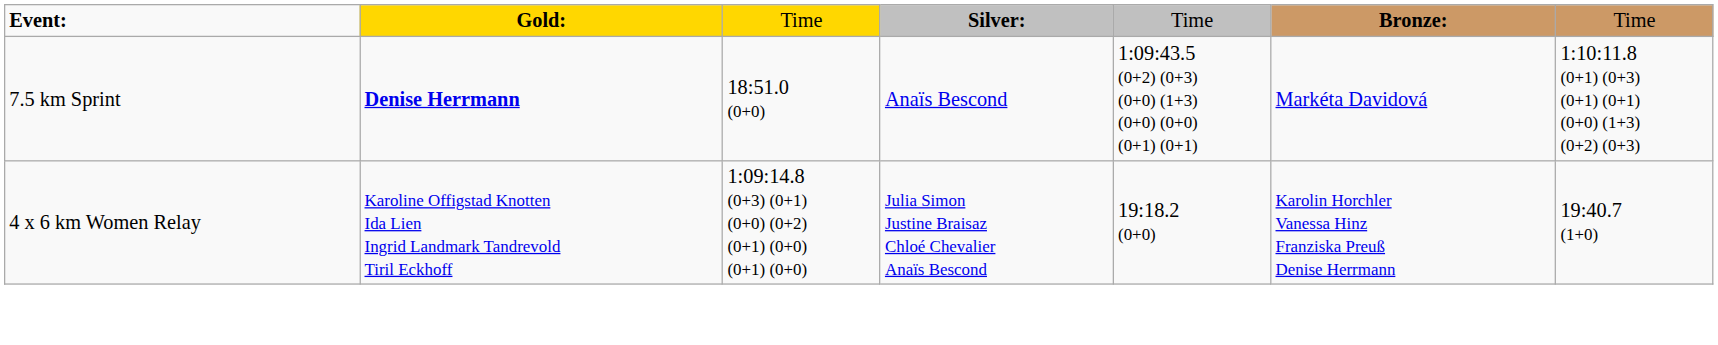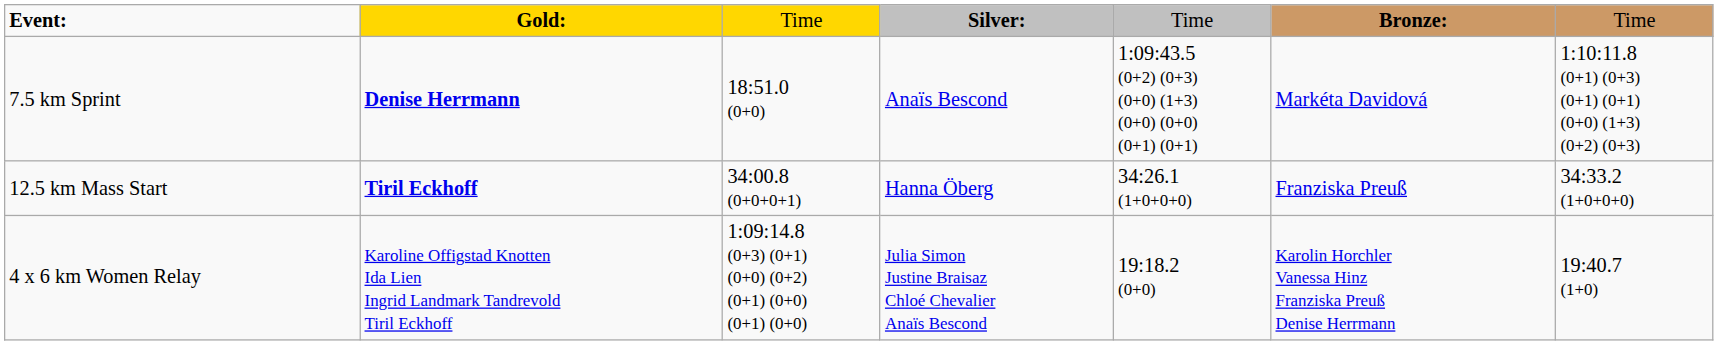 <table class="wikitable" width=85%>
 <tr>
 <td><strong>Event:</strong></td>
 <td style="text-align:center;background-color:gold;"><strong>Gold:</strong></td>
 <td style="text-align:center;background-color:gold;">Time</td>
 <td style="text-align:center;background-color:silver;"><strong>Silver:</strong></td>
 <td style="text-align:center;background-color:silver;">Time</td>
 <td style="text-align:center;background-color:#CC9966;"><strong>Bronze:</strong></td>
 <td style="text-align:center;background-color:#CC9966;">Time</td>
 </tr>
 <tr>
 <td>7.5 km Sprint</td>
 <td><strong><a href='#'>Denise Herrmann</a></strong><br><small></small></td>
 <td>18:51.0<br><small>(0+0)</small></td>
 <td><a href='#'>Anaïs Bescond</a><br><small></small></td>
 <td>1:09:43.5<br><small>(0+2) (0+3)<br>(0+0) (1+3)<br>(0+0) (0+0)<br>(0+1) (0+1)</small></td>
 <td><a href='#'>Markéta Davidová</a><br><small></small></td>
 <td>1:10:11.8<br><small>(0+1) (0+3)<br>(0+1) (0+1)<br>(0+0) (1+3)<br>(0+2) (0+3)</small></td>
 </tr>
 <tr>
+<td>12.5 km Mass Start</td>
+<td><strong><a href='#'>Tiril Eckhoff</a></strong><br><small></small></td>
+<td>34:00.8<br><small>(0+0+0+1)</small></td>
+<td><a href='#'>Hanna Öberg</a><br><small></small></td>
+<td>34:26.1<br><small>(1+0+0+0)</small></td>
+<td><a href='#'>Franziska Preuß</a><br><small></small></td>
+<td>34:33.2<br><small>(1+0+0+0)</small></td>
+</tr>
+<tr>
 <td>4 x 6 km Women Relay</td>
 <td><strong></strong><br><small><a href='#'>Karoline Offigstad Knotten</a><br><a href='#'>Ida Lien</a><br><a href='#'>Ingrid Landmark Tandrevold</a><br><a href='#'>Tiril Eckhoff</a></small></td>
 <td>1:09:14.8<br><small>(0+3) (0+1)<br>(0+0) (0+2)<br>(0+1) (0+0)<br>(0+1) (0+0)</small></td>
 <td><br><small><a href='#'>Julia Simon</a><br><a href='#'>Justine Braisaz</a><br><a href='#'>Chloé Chevalier</a><br><a href='#'>Anaïs Bescond</a></small></td>
 <td>19:18.2<br><small>(0+0)</small></td>
 <td><br><small><a href='#'>Karolin Horchler</a><br><a href='#'>Vanessa Hinz</a><br><a href='#'>Franziska Preuß</a><br><a href='#'>Denise Herrmann</a></small></td>
 <td>19:40.7<br><small>(1+0)</small></td>
 </tr>
 </table>
